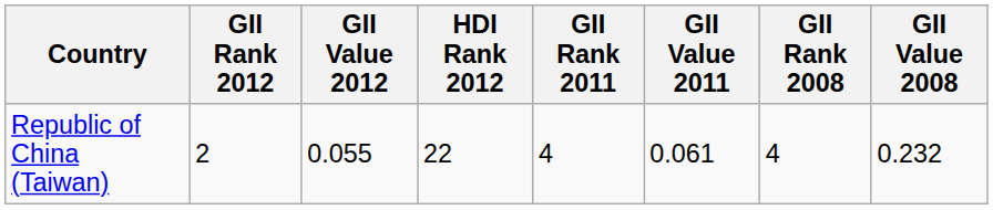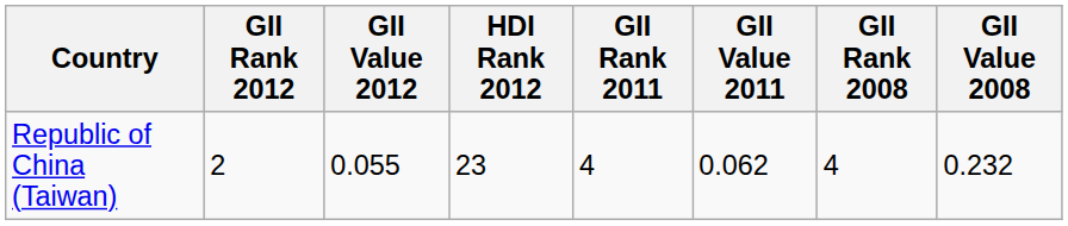 <table class="wikitable">
 <tr>
 <th>Country</th>
 <th>GII Rank 2012</th>
 <th>GII Value 2012</th>
 <th>HDI Rank 2012</th>
 <th>GII Rank 2011</th>
 <th>GII Value 2011</th>
 <th>GII Rank 2008</th>
 <th>GII Value 2008</th>
 </tr>
 <tr>
 <td><a href='#'>Republic of China (Taiwan)</a></td>
 <td>2</td>
 <td>0.055</td>
-<td>22</td>
+<td>23</td>
 <td>4</td>
-<td>0.061</td>
+<td>0.062</td>
 <td>4</td>
 <td>0.232</td>
 </tr>
 </table>
